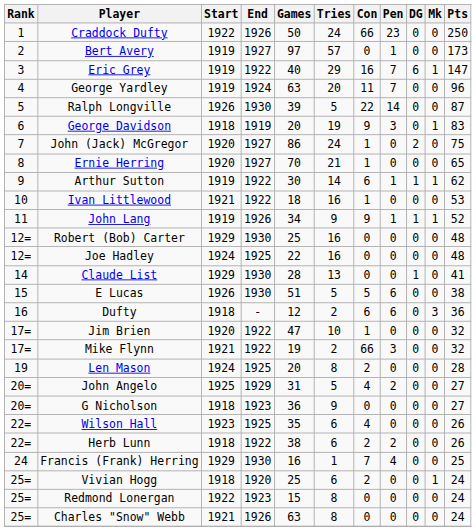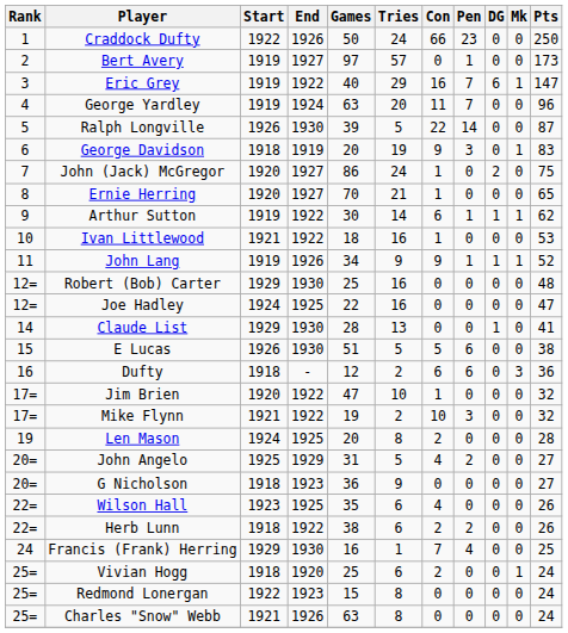 <table class="wikitable sortable" style="text-align: center;">
 <tr>
 <th>Rank</th>
 <th>Player</th>
 <th>Start</th>
 <th>End</th>
 <th>Games</th>
 <th>Tries</th>
 <th>Con</th>
 <th>Pen</th>
 <th>DG</th>
 <th>Mk</th>
 <th>Pts</th>
 </tr>
 <tr>
 <td>1</td>
 <td><a href='#'>Craddock Dufty</a></td>
 <td>1922</td>
 <td>1926</td>
 <td>50</td>
 <td>24</td>
 <td>66</td>
 <td>23</td>
 <td>0</td>
 <td>0</td>
 <td>250</td>
 </tr>
 <tr>
 <td>2</td>
 <td><a href='#'>Bert Avery</a></td>
 <td>1919</td>
 <td>1927</td>
 <td>97</td>
 <td>57</td>
 <td>0</td>
 <td>1</td>
 <td>0</td>
 <td>0</td>
 <td>173</td>
 </tr>
 <tr>
 <td>3</td>
 <td><a href='#'>Eric Grey</a></td>
 <td>1919</td>
 <td>1922</td>
 <td>40</td>
 <td>29</td>
 <td>16</td>
 <td>7</td>
 <td>6</td>
 <td>1</td>
 <td>147</td>
 </tr>
 <tr>
 <td>4</td>
 <td>George Yardley</td>
 <td>1919</td>
 <td>1924</td>
 <td>63</td>
 <td>20</td>
 <td>11</td>
 <td>7</td>
 <td>0</td>
 <td>0</td>
 <td>96</td>
 </tr>
 <tr>
 <td>5</td>
 <td>Ralph Longville</td>
 <td>1926</td>
 <td>1930</td>
 <td>39</td>
 <td>5</td>
 <td>22</td>
 <td>14</td>
 <td>0</td>
 <td>0</td>
 <td>87</td>
 </tr>
 <tr>
 <td>6</td>
 <td><a href='#'>George Davidson</a></td>
 <td>1918</td>
 <td>1919</td>
 <td>20</td>
 <td>19</td>
 <td>9</td>
 <td>3</td>
 <td>0</td>
 <td>1</td>
 <td>83</td>
 </tr>
 <tr>
 <td>7</td>
 <td>John (Jack) McGregor</td>
 <td>1920</td>
 <td>1927</td>
 <td>86</td>
 <td>24</td>
 <td>1</td>
 <td>0</td>
 <td>2</td>
 <td>0</td>
 <td>75</td>
 </tr>
 <tr>
 <td>8</td>
 <td><a href='#'>Ernie Herring</a></td>
 <td>1920</td>
 <td>1927</td>
 <td>70</td>
 <td>21</td>
 <td>1</td>
 <td>0</td>
 <td>0</td>
 <td>0</td>
 <td>65</td>
 </tr>
 <tr>
 <td>9</td>
 <td>Arthur Sutton</td>
 <td>1919</td>
 <td>1922</td>
 <td>30</td>
 <td>14</td>
 <td>6</td>
 <td>1</td>
 <td>1</td>
 <td>1</td>
 <td>62</td>
 </tr>
 <tr>
 <td>10</td>
 <td><a href='#'>Ivan Littlewood</a></td>
 <td>1921</td>
 <td>1922</td>
 <td>18</td>
 <td>16</td>
 <td>1</td>
 <td>0</td>
 <td>0</td>
 <td>0</td>
 <td>53</td>
 </tr>
 <tr>
 <td>11</td>
 <td><a href='#'>John Lang</a></td>
 <td>1919</td>
 <td>1926</td>
 <td>34</td>
 <td>9</td>
 <td>9</td>
 <td>1</td>
 <td>1</td>
 <td>1</td>
 <td>52</td>
 </tr>
 <tr>
 <td>12=</td>
 <td>Robert (Bob) Carter</td>
 <td>1929</td>
 <td>1930</td>
 <td>25</td>
 <td>16</td>
 <td>0</td>
 <td>0</td>
 <td>0</td>
 <td>0</td>
 <td>48</td>
 </tr>
 <tr>
 <td>12=</td>
 <td>Joe Hadley</td>
 <td>1924</td>
 <td>1925</td>
 <td>22</td>
 <td>16</td>
 <td>0</td>
 <td>0</td>
 <td>0</td>
 <td>0</td>
-<td>48</td>
+<td>47</td>
 </tr>
 <tr>
 <td>14</td>
 <td><a href='#'>Claude List</a></td>
 <td>1929</td>
 <td>1930</td>
 <td>28</td>
 <td>13</td>
 <td>0</td>
 <td>0</td>
 <td>1</td>
 <td>0</td>
 <td>41</td>
 </tr>
 <tr>
 <td>15</td>
 <td>E Lucas</td>
 <td>1926</td>
 <td>1930</td>
 <td>51</td>
 <td>5</td>
 <td>5</td>
 <td>6</td>
 <td>0</td>
 <td>0</td>
 <td>38</td>
 </tr>
 <tr>
 <td>16</td>
 <td>Dufty</td>
 <td>1918</td>
 <td>-</td>
 <td>12</td>
 <td>2</td>
 <td>6</td>
 <td>6</td>
 <td>0</td>
 <td>3</td>
 <td>36</td>
 </tr>
 <tr>
 <td>17=</td>
 <td>Jim Brien</td>
 <td>1920</td>
 <td>1922</td>
 <td>47</td>
 <td>10</td>
 <td>1</td>
 <td>0</td>
 <td>0</td>
 <td>0</td>
 <td>32</td>
 </tr>
 <tr>
 <td>17=</td>
 <td>Mike Flynn</td>
 <td>1921</td>
 <td>1922</td>
 <td>19</td>
 <td>2</td>
-<td>66</td>
+<td>10</td>
 <td>3</td>
 <td>0</td>
 <td>0</td>
 <td>32</td>
 </tr>
 <tr>
 <td>19</td>
 <td><a href='#'>Len Mason</a></td>
 <td>1924</td>
 <td>1925</td>
 <td>20</td>
 <td>8</td>
 <td>2</td>
 <td>0</td>
 <td>0</td>
 <td>0</td>
 <td>28</td>
 </tr>
 <tr>
 <td>20=</td>
 <td>John Angelo</td>
 <td>1925</td>
 <td>1929</td>
 <td>31</td>
 <td>5</td>
 <td>4</td>
 <td>2</td>
 <td>0</td>
 <td>0</td>
 <td>27</td>
 </tr>
 <tr>
 <td>20=</td>
 <td>G Nicholson</td>
 <td>1918</td>
 <td>1923</td>
 <td>36</td>
 <td>9</td>
 <td>0</td>
 <td>0</td>
 <td>0</td>
 <td>0</td>
 <td>27</td>
 </tr>
 <tr>
 <td>22=</td>
 <td><a href='#'>Wilson Hall</a></td>
 <td>1923</td>
 <td>1925</td>
 <td>35</td>
 <td>6</td>
 <td>4</td>
 <td>0</td>
 <td>0</td>
 <td>0</td>
 <td>26</td>
 </tr>
 <tr>
 <td>22=</td>
 <td>Herb Lunn</td>
 <td>1918</td>
 <td>1922</td>
 <td>38</td>
 <td>6</td>
 <td>2</td>
 <td>2</td>
 <td>0</td>
 <td>0</td>
 <td>26</td>
 </tr>
 <tr>
 <td>24</td>
 <td>Francis (Frank) Herring</td>
 <td>1929</td>
 <td>1930</td>
 <td>16</td>
 <td>1</td>
 <td>7</td>
 <td>4</td>
 <td>0</td>
 <td>0</td>
 <td>25</td>
 </tr>
 <tr>
 <td>25=</td>
 <td>Vivian Hogg</td>
 <td>1918</td>
 <td>1920</td>
 <td>25</td>
 <td>6</td>
 <td>2</td>
 <td>0</td>
 <td>0</td>
 <td>1</td>
 <td>24</td>
 </tr>
 <tr>
 <td>25=</td>
 <td>Redmond Lonergan</td>
 <td>1922</td>
 <td>1923</td>
 <td>15</td>
 <td>8</td>
 <td>0</td>
 <td>0</td>
 <td>0</td>
 <td>0</td>
 <td>24</td>
 </tr>
 <tr>
 <td>25=</td>
 <td>Charles "Snow" Webb</td>
 <td>1921</td>
 <td>1926</td>
 <td>63</td>
 <td>8</td>
 <td>0</td>
 <td>0</td>
 <td>0</td>
 <td>0</td>
 <td>24</td>
 </tr>
 <tr>
 </tr>
 </table>
